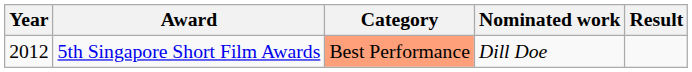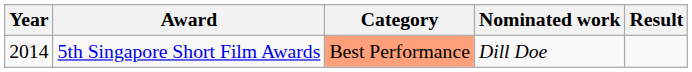 <table class="wikitable sortable">
 <tr>
 <th>Year</th>
 <th>Award</th>
 <th>Category</th>
 <th>Nominated work</th>
 <th>Result</th>
 </tr>
 <tr>
-<td>2012</td>
+<td>2014</td>
 <td><a href='#'>5th Singapore Short Film Awards</a></td>
 <td style="background: lightsalmon;">Best Performance</td>
 <td><em>Dill Doe</em></td>
 <td></td>
 </tr>
 </table>
